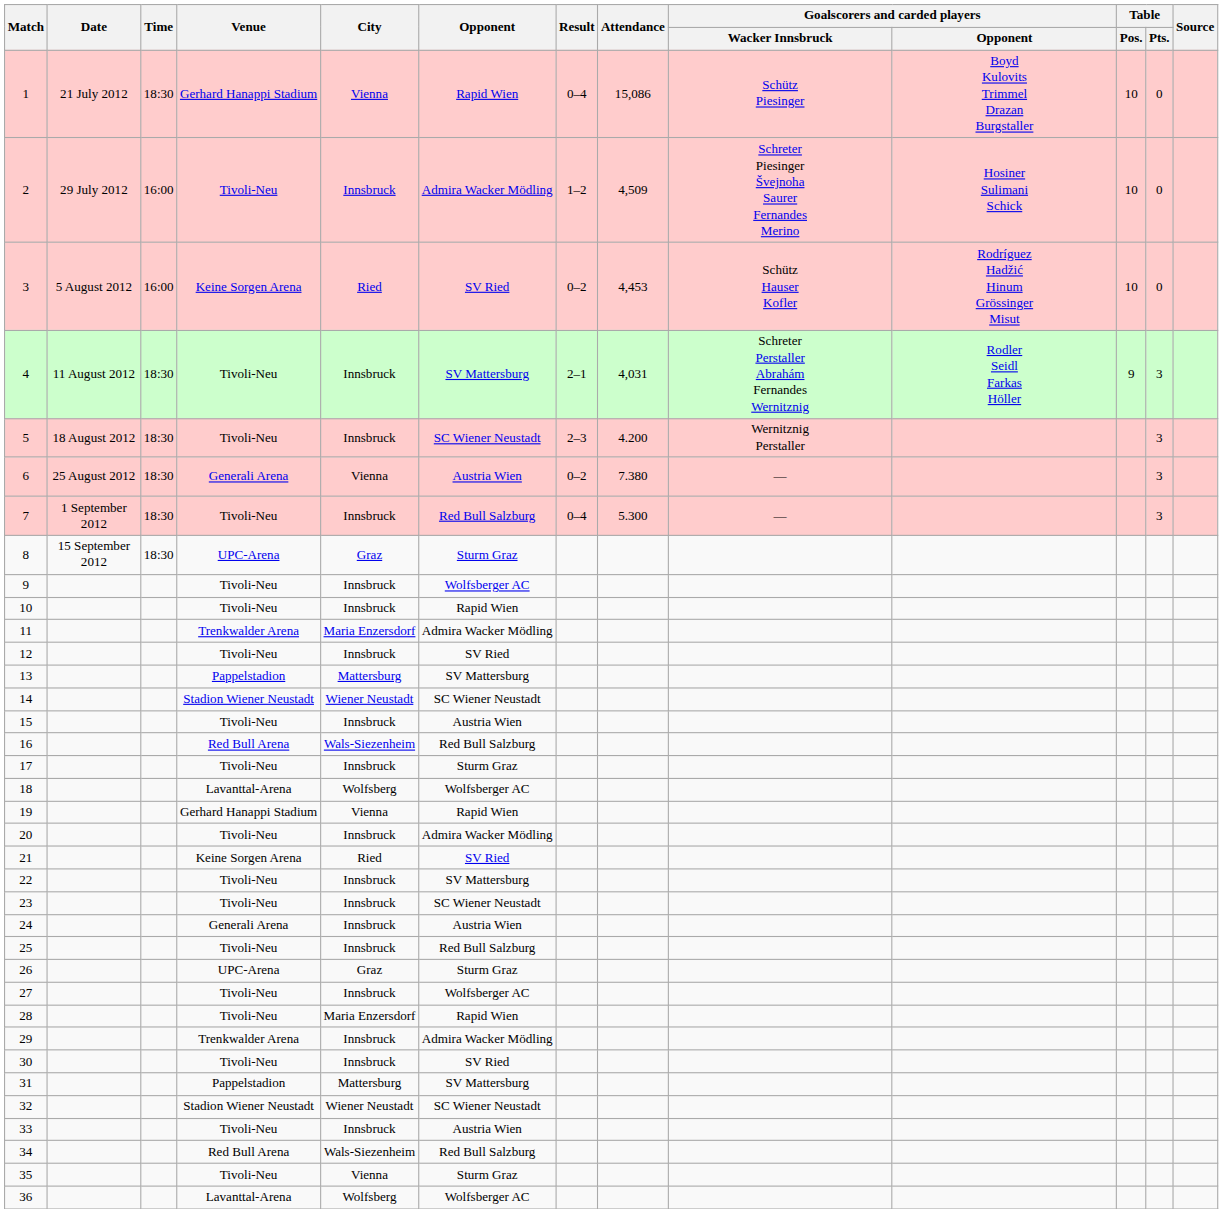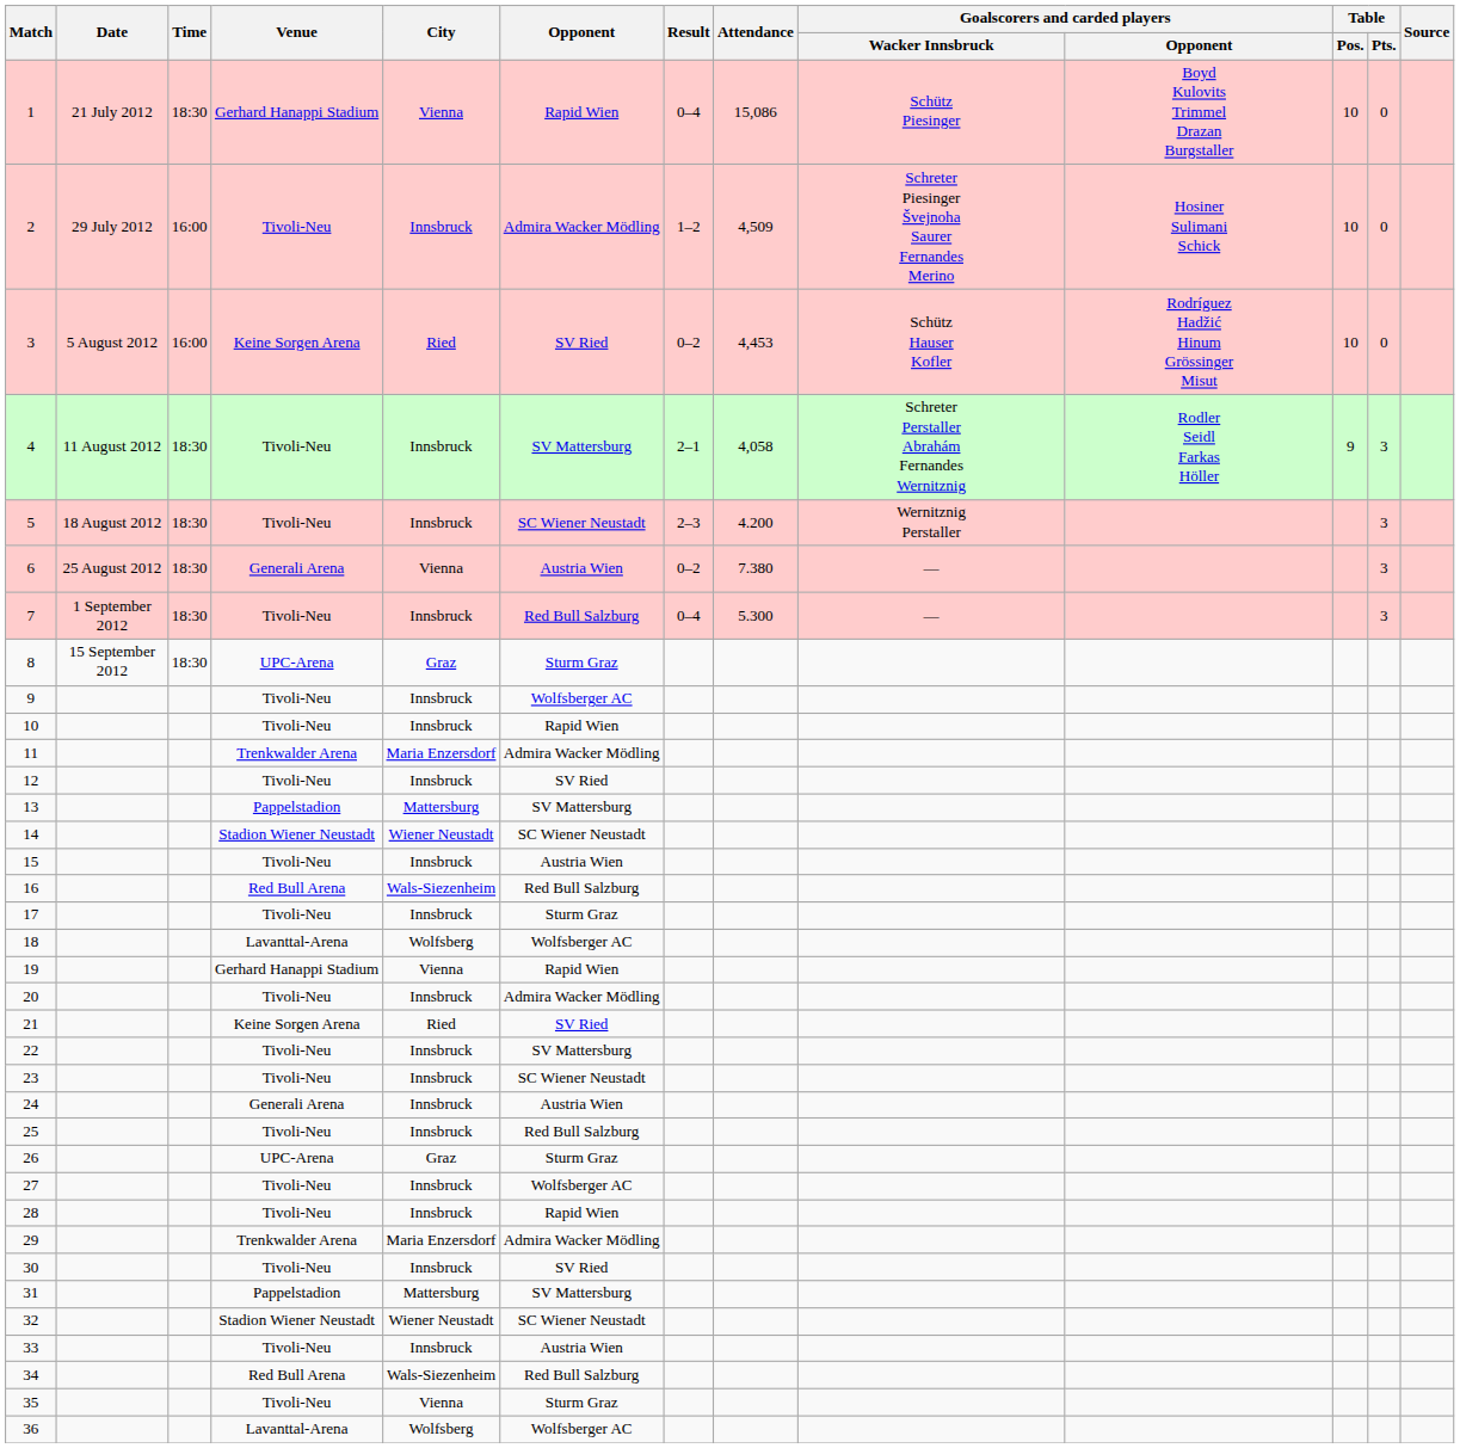 <table class="wikitable" Style="text-align: center;font-size:75%">
 <tr>
 <th rowspan="2">Match</th>
 <th rowspan="2" style="width:80px">Date</th>
 <th rowspan="2">Time</th>
 <th rowspan="2">Venue</th>
 <th rowspan="2">City</th>
 <th rowspan="2">Opponent</th>
 <th rowspan="2">Result</th>
 <th rowspan="2">Attendance</th>
 <th colspan="2">Goalscorers and carded players</th>
 <th colspan="2">Table</th>
 <th rowspan="2">Source</th>
 </tr>
 <tr>
 <th style="width:200px">Wacker Innsbruck</th>
 <th style="width:200px">Opponent</th>
 <th>Pos.</th>
 <th>Pts.</th>
 </tr>
 <tr style="background:#fcc">
 <td>1</td>
 <td>21 July 2012</td>
 <td>18:30</td>
 <td><a href='#'>Gerhard Hanappi Stadium</a></td>
 <td><a href='#'>Vienna</a></td>
 <td><a href='#'>Rapid Wien</a></td>
 <td>0–4</td>
 <td>15,086</td>
 <td><a href='#'>Schütz</a>  <br> <a href='#'>Piesinger</a> </td>
 <td><a href='#'>Boyd</a>  <br> <a href='#'>Kulovits</a>  <br> <a href='#'>Trimmel</a>  <br> <a href='#'>Drazan</a>  <br> <a href='#'>Burgstaller</a> </td>
 <td>10</td>
 <td>0</td>
 <td> <br> <br></td>
 </tr>
 <tr style="background:#fcc">
 <td>2</td>
 <td>29 July 2012</td>
 <td>16:00</td>
 <td><a href='#'>Tivoli-Neu</a></td>
 <td><a href='#'>Innsbruck</a></td>
 <td><a href='#'>Admira Wacker Mödling</a></td>
 <td>1–2</td>
 <td>4,509</td>
 <td><a href='#'>Schreter</a>  <br> Piesinger  <br> <a href='#'>Švejnoha</a>  <br> <a href='#'>Saurer</a>  <br> <a href='#'>Fernandes</a>  <br> <a href='#'>Merino</a> </td>
 <td><a href='#'>Hosiner</a>   <br> <a href='#'>Sulimani</a>  <br> <a href='#'>Schick</a> </td>
 <td>10</td>
 <td>0</td>
 <td>   <br> <br></td>
 </tr>
 <tr style="background:#fcc">
 <td>3</td>
 <td>5 August 2012</td>
 <td>16:00</td>
 <td><a href='#'>Keine Sorgen Arena</a></td>
 <td><a href='#'>Ried</a></td>
 <td><a href='#'>SV Ried</a></td>
 <td>0–2</td>
 <td>4,453</td>
 <td>Schütz  <br> <a href='#'>Hauser</a>  <br> <a href='#'>Kofler</a>  </td>
 <td><a href='#'>Rodríguez</a>  <br> <a href='#'>Hadžić</a>  <br> <a href='#'>Hinum</a>  <br> <a href='#'>Grössinger</a>  <br> <a href='#'>Misut</a> </td>
 <td>10</td>
 <td>0</td>
 <td> <br> <br></td>
 </tr>
 <tr style="background:#cfc">
 <td>4</td>
 <td>11 August 2012</td>
 <td>18:30</td>
 <td>Tivoli-Neu</td>
 <td>Innsbruck</td>
 <td><a href='#'>SV Mattersburg</a></td>
 <td>2–1</td>
-<td>4,031</td>
+<td>4,058</td>
 <td>Schreter  <br> <a href='#'>Perstaller</a>  <br> <a href='#'>Abrahám</a>  <br> Fernandes  <br> <a href='#'>Wernitznig</a> </td>
 <td><a href='#'>Rodler</a>  <br> <a href='#'>Seidl</a>  <br> <a href='#'>Farkas</a>  <br> <a href='#'>Höller</a> </td>
 <td>9</td>
 <td>3</td>
 <td>  <br> <br></td>
 </tr>
 <tr style="background:#fcc">
 <td>5</td>
 <td>18 August 2012</td>
 <td>18:30</td>
 <td>Tivoli-Neu</td>
 <td>Innsbruck</td>
 <td><a href='#'>SC Wiener Neustadt</a></td>
 <td>2–3</td>
 <td>4.200</td>
 <td>Wernitznig  <br> Perstaller </td>
 <td></td>
 <td></td>
 <td>3</td>
 <td><br>   <br></td>
 </tr>
 <tr style="background:#fcc;">
 <td>6</td>
 <td>25 August 2012</td>
 <td>18:30</td>
 <td><a href='#'>Generali Arena</a></td>
 <td>Vienna</td>
 <td><a href='#'>Austria Wien</a></td>
 <td>0–2</td>
 <td>7.380</td>
 <td>—</td>
 <td></td>
 <td></td>
 <td>3</td>
 <td><br>   <br></td>
 </tr>
 <tr style="background:#fcc;">
 <td>7</td>
 <td>1 September 2012</td>
 <td>18:30</td>
 <td>Tivoli-Neu</td>
 <td>Innsbruck</td>
 <td><a href='#'>Red Bull Salzburg</a></td>
 <td>0–4</td>
 <td>5.300</td>
 <td>—</td>
 <td></td>
 <td></td>
 <td>3</td>
 <td><br>   <br></td>
 </tr>
 <tr>
 <td>8</td>
 <td>15 September 2012</td>
 <td>18:30</td>
 <td><a href='#'>UPC-Arena</a></td>
 <td><a href='#'>Graz</a></td>
 <td><a href='#'>Sturm Graz</a></td>
 <td></td>
 <td></td>
 <td></td>
 <td></td>
 <td></td>
 <td></td>
 <td></td>
 </tr>
 <tr>
 <td>9</td>
 <td></td>
 <td></td>
 <td>Tivoli-Neu</td>
 <td>Innsbruck</td>
 <td><a href='#'>Wolfsberger AC</a></td>
 <td></td>
 <td></td>
 <td></td>
 <td></td>
 <td></td>
 <td></td>
 <td></td>
 </tr>
 <tr>
 <td>10</td>
 <td></td>
 <td></td>
 <td>Tivoli-Neu</td>
 <td>Innsbruck</td>
 <td>Rapid Wien</td>
 <td></td>
 <td></td>
 <td></td>
 <td></td>
 <td></td>
 <td></td>
 <td></td>
 </tr>
 <tr>
 <td>11</td>
 <td></td>
 <td></td>
 <td><a href='#'>Trenkwalder Arena</a></td>
 <td><a href='#'>Maria Enzersdorf</a></td>
 <td>Admira Wacker Mödling</td>
 <td></td>
 <td></td>
 <td></td>
 <td></td>
 <td></td>
 <td></td>
 <td></td>
 </tr>
 <tr>
 <td>12</td>
 <td></td>
 <td></td>
 <td>Tivoli-Neu</td>
 <td>Innsbruck</td>
 <td>SV Ried</td>
 <td></td>
 <td></td>
 <td></td>
 <td></td>
 <td></td>
 <td></td>
 <td></td>
 </tr>
 <tr>
 <td>13</td>
 <td></td>
 <td></td>
 <td><a href='#'>Pappelstadion</a></td>
 <td><a href='#'>Mattersburg</a></td>
 <td>SV Mattersburg</td>
 <td></td>
 <td></td>
 <td></td>
 <td></td>
 <td></td>
 <td></td>
 <td></td>
 </tr>
 <tr>
 <td>14</td>
 <td></td>
 <td></td>
 <td><a href='#'>Stadion Wiener Neustadt</a></td>
 <td><a href='#'>Wiener Neustadt</a></td>
 <td>SC Wiener Neustadt</td>
 <td></td>
 <td></td>
 <td></td>
 <td></td>
 <td></td>
 <td></td>
 <td></td>
 </tr>
 <tr>
 <td>15</td>
 <td></td>
 <td></td>
 <td>Tivoli-Neu</td>
 <td>Innsbruck</td>
 <td>Austria Wien</td>
 <td></td>
 <td></td>
 <td></td>
 <td></td>
 <td></td>
 <td></td>
 <td></td>
 </tr>
 <tr>
 <td>16</td>
 <td></td>
 <td></td>
 <td><a href='#'>Red Bull Arena</a></td>
 <td><a href='#'>Wals-Siezenheim</a></td>
 <td>Red Bull Salzburg</td>
 <td></td>
 <td></td>
 <td></td>
 <td></td>
 <td></td>
 <td></td>
 <td></td>
 </tr>
 <tr>
 <td>17</td>
 <td></td>
 <td></td>
 <td>Tivoli-Neu</td>
 <td>Innsbruck</td>
 <td>Sturm Graz</td>
 <td></td>
 <td></td>
 <td></td>
 <td></td>
 <td></td>
 <td></td>
 <td></td>
 </tr>
 <tr>
 <td>18</td>
 <td></td>
 <td></td>
 <td>Lavanttal-Arena</td>
 <td>Wolfsberg</td>
 <td>Wolfsberger AC</td>
 <td></td>
 <td></td>
 <td></td>
 <td></td>
 <td></td>
 <td></td>
 <td></td>
 </tr>
 <tr>
 <td>19</td>
 <td></td>
 <td></td>
 <td>Gerhard Hanappi Stadium</td>
 <td>Vienna</td>
 <td>Rapid Wien</td>
 <td></td>
 <td></td>
 <td></td>
 <td></td>
 <td></td>
 <td></td>
 <td></td>
 </tr>
 <tr>
 <td>20</td>
 <td></td>
 <td></td>
 <td>Tivoli-Neu</td>
 <td>Innsbruck</td>
 <td>Admira Wacker Mödling</td>
 <td></td>
 <td></td>
 <td></td>
 <td></td>
 <td></td>
 <td></td>
 <td></td>
 </tr>
 <tr>
 <td>21</td>
 <td></td>
 <td></td>
 <td>Keine Sorgen Arena</td>
 <td>Ried</td>
 <td><a href='#'>SV Ried</a></td>
 <td></td>
 <td></td>
 <td></td>
 <td></td>
 <td></td>
 <td></td>
 <td></td>
 </tr>
 <tr>
 <td>22</td>
 <td></td>
 <td></td>
 <td>Tivoli-Neu</td>
 <td>Innsbruck</td>
 <td>SV Mattersburg</td>
 <td></td>
 <td></td>
 <td></td>
 <td></td>
 <td></td>
 <td></td>
 <td></td>
 </tr>
 <tr>
 <td>23</td>
 <td></td>
 <td></td>
 <td>Tivoli-Neu</td>
 <td>Innsbruck</td>
 <td>SC Wiener Neustadt</td>
 <td></td>
 <td></td>
 <td></td>
 <td></td>
 <td></td>
 <td></td>
 <td></td>
 </tr>
 <tr>
 <td>24</td>
 <td></td>
 <td></td>
 <td>Generali Arena</td>
 <td>Innsbruck</td>
 <td>Austria Wien</td>
 <td></td>
 <td></td>
 <td></td>
 <td></td>
 <td></td>
 <td></td>
 <td></td>
 </tr>
 <tr>
 <td>25</td>
 <td></td>
 <td></td>
 <td>Tivoli-Neu</td>
 <td>Innsbruck</td>
 <td>Red Bull Salzburg</td>
 <td></td>
 <td></td>
 <td></td>
 <td></td>
 <td></td>
 <td></td>
 <td></td>
 </tr>
 <tr>
 <td>26</td>
 <td></td>
 <td></td>
 <td>UPC-Arena</td>
 <td>Graz</td>
 <td>Sturm Graz</td>
 <td></td>
 <td></td>
 <td></td>
 <td></td>
 <td></td>
 <td></td>
 <td></td>
 </tr>
 <tr>
 <td>27</td>
 <td></td>
 <td></td>
 <td>Tivoli-Neu</td>
 <td>Innsbruck</td>
 <td>Wolfsberger AC</td>
 <td></td>
 <td></td>
 <td></td>
 <td></td>
 <td></td>
 <td></td>
 <td></td>
 </tr>
 <tr>
 <td>28</td>
 <td></td>
 <td></td>
 <td>Tivoli-Neu</td>
-<td>Maria Enzersdorf</td>
+<td>Innsbruck</td>
 <td>Rapid Wien</td>
 <td></td>
 <td></td>
 <td></td>
 <td></td>
 <td></td>
 <td></td>
 <td></td>
 </tr>
 <tr>
 <td>29</td>
 <td></td>
 <td></td>
 <td>Trenkwalder Arena</td>
-<td>Innsbruck</td>
+<td>Maria Enzersdorf</td>
 <td>Admira Wacker Mödling</td>
 <td></td>
 <td></td>
 <td></td>
 <td></td>
 <td></td>
 <td></td>
 <td></td>
 </tr>
 <tr>
 <td>30</td>
 <td></td>
 <td></td>
 <td>Tivoli-Neu</td>
 <td>Innsbruck</td>
 <td>SV Ried</td>
 <td></td>
 <td></td>
 <td></td>
 <td></td>
 <td></td>
 <td></td>
 <td></td>
 </tr>
 <tr>
 <td>31</td>
 <td></td>
 <td></td>
 <td>Pappelstadion</td>
 <td>Mattersburg</td>
 <td>SV Mattersburg</td>
 <td></td>
 <td></td>
 <td></td>
 <td></td>
 <td></td>
 <td></td>
 <td></td>
 </tr>
 <tr>
 <td>32</td>
 <td></td>
 <td></td>
 <td>Stadion Wiener Neustadt</td>
 <td>Wiener Neustadt</td>
 <td>SC Wiener Neustadt</td>
 <td></td>
 <td></td>
 <td></td>
 <td></td>
 <td></td>
 <td></td>
 <td></td>
 </tr>
 <tr>
 <td>33</td>
 <td></td>
 <td></td>
 <td>Tivoli-Neu</td>
 <td>Innsbruck</td>
 <td>Austria Wien</td>
 <td></td>
 <td></td>
 <td></td>
 <td></td>
 <td></td>
 <td></td>
 <td></td>
 </tr>
 <tr>
 <td>34</td>
 <td></td>
 <td></td>
 <td>Red Bull Arena</td>
 <td>Wals-Siezenheim</td>
 <td>Red Bull Salzburg</td>
 <td></td>
 <td></td>
 <td></td>
 <td></td>
 <td></td>
 <td></td>
 <td></td>
 </tr>
 <tr>
 <td>35</td>
 <td></td>
 <td></td>
 <td>Tivoli-Neu</td>
 <td>Vienna</td>
 <td>Sturm Graz</td>
 <td></td>
 <td></td>
 <td></td>
 <td></td>
 <td></td>
 <td></td>
 <td></td>
 </tr>
 <tr>
 <td>36</td>
 <td></td>
 <td></td>
 <td>Lavanttal-Arena</td>
 <td>Wolfsberg</td>
 <td>Wolfsberger AC</td>
 <td></td>
 <td></td>
 <td></td>
 <td></td>
 <td></td>
 <td></td>
 <td></td>
 </tr>
 </table>
